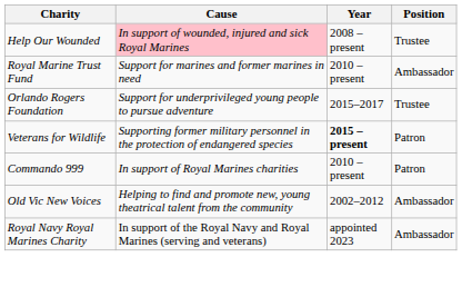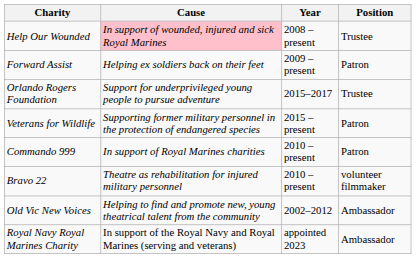 <table class="wikitable">
 <tr>
 <th>Charity</th>
 <th>Cause</th>
 <th>Year</th>
 <th>Position</th>
 </tr>
 <tr>
 <td><em>Help Our Wounded</em></td>
 <td style="background: pink;"><em>In support of wounded, injured and sick Royal Marines</em></td>
 <td>2008 – present</td>
 <td>Trustee</td>
 </tr>
 <tr>
-<td><em>Royal Marine Trust Fund</em></td>
-<td><em>Support for marines and former marines in need</em></td>
-<td>2010 – present</td>
-<td>Ambassador</td>
+<td><em>Forward Assist</em></td>
+<td><em>Helping ex soldiers back on their feet</em></td>
+<td>2009 – present</td>
+<td>Patron</td>
 </tr>
 <tr>
 <td><em>Orlando Rogers Foundation</em></td>
 <td><em>Support for underprivileged young people to pursue adventure</em></td>
 <td>2015–2017</td>
 <td>Trustee</td>
 </tr>
 <tr>
 <td><em>Veterans for Wildlife</em></td>
 <td><em>Supporting former military personnel in the protection of endangered species</em></td>
-<td><strong>2015 – present</strong></td>
+<td>2015 – present</td>
 <td>Patron</td>
 </tr>
 <tr>
 <td><em>Commando 999</em></td>
 <td><em>In support of Royal Marines charities</em></td>
 <td>2010 – present</td>
 <td>Patron</td>
+</tr>
+<tr>
+<td><em>Bravo 22</em></td>
+<td><em>Theatre as rehabilitation for injured military personnel</em></td>
+<td>2010 – present</td>
+<td>volunteer filmmaker</td>
 </tr>
 <tr>
 <td><em>Old Vic New Voices</em></td>
 <td><em>Helping to find and promote new, young theatrical talent from the community</em></td>
 <td>2002–2012</td>
 <td>Ambassador</td>
 </tr>
 <tr>
 <td><em>Royal Navy Royal Marines Charity</td>
 <td>In support of the Royal Navy and Royal Marines (serving and veterans)</td>
 <td>appointed 2023</td>
 <td>Ambassador</td>
 </tr>
 </table>
